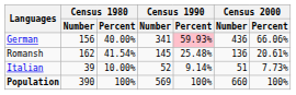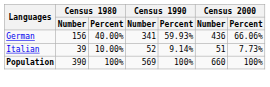 <table class="wikitable">
 <tr ---->
 <th rowspan="2">Languages</th>
 <th colspan="2">Census 1980</th>
 <th colspan="2">Census 1990</th>
 <th colspan="2">Census 2000</th>
 </tr>
 <tr ---->
 <th>Number</th>
 <th>Percent</th>
 <th>Number</th>
 <th>Percent</th>
 <th>Number</th>
 <th>Percent</th>
 </tr>
 <tr ---->
 <td><a href='#'>German</a></td>
 <td align=right>156</td>
 <td align=right>40.00%</td>
 <td align=right>341</td>
-<td align=right style="background: pink;">59.93%</td>
+<td align=right>59.93%</td>
 <td align=right>436</td>
 <td align=right>66.06%</td>
-</tr>
-<tr ---->
-<td>Romansh</td>
-<td align=right>162</td>
-<td align=right>41.54%</td>
-<td align=right>145</td>
-<td align=right>25.48%</td>
-<td align=right>136</td>
-<td align=right>20.61%</td>
 </tr>
 <tr ---->
 <td><a href='#'>Italian</a></td>
 <td align=right>39</td>
 <td align=right>10.00%</td>
 <td align=right>52</td>
 <td align=right>9.14%</td>
 <td align=right>51</td>
 <td align=right>7.73%</td>
 </tr>
 <tr ---->
 <td><strong>Population</strong></td>
 <td align=right>390</td>
 <td align=right>100%</td>
 <td align=right>569</td>
 <td align=right>100%</td>
 <td align=right>660</td>
 <td align=right>100%</td>
 </tr>
 </table>
